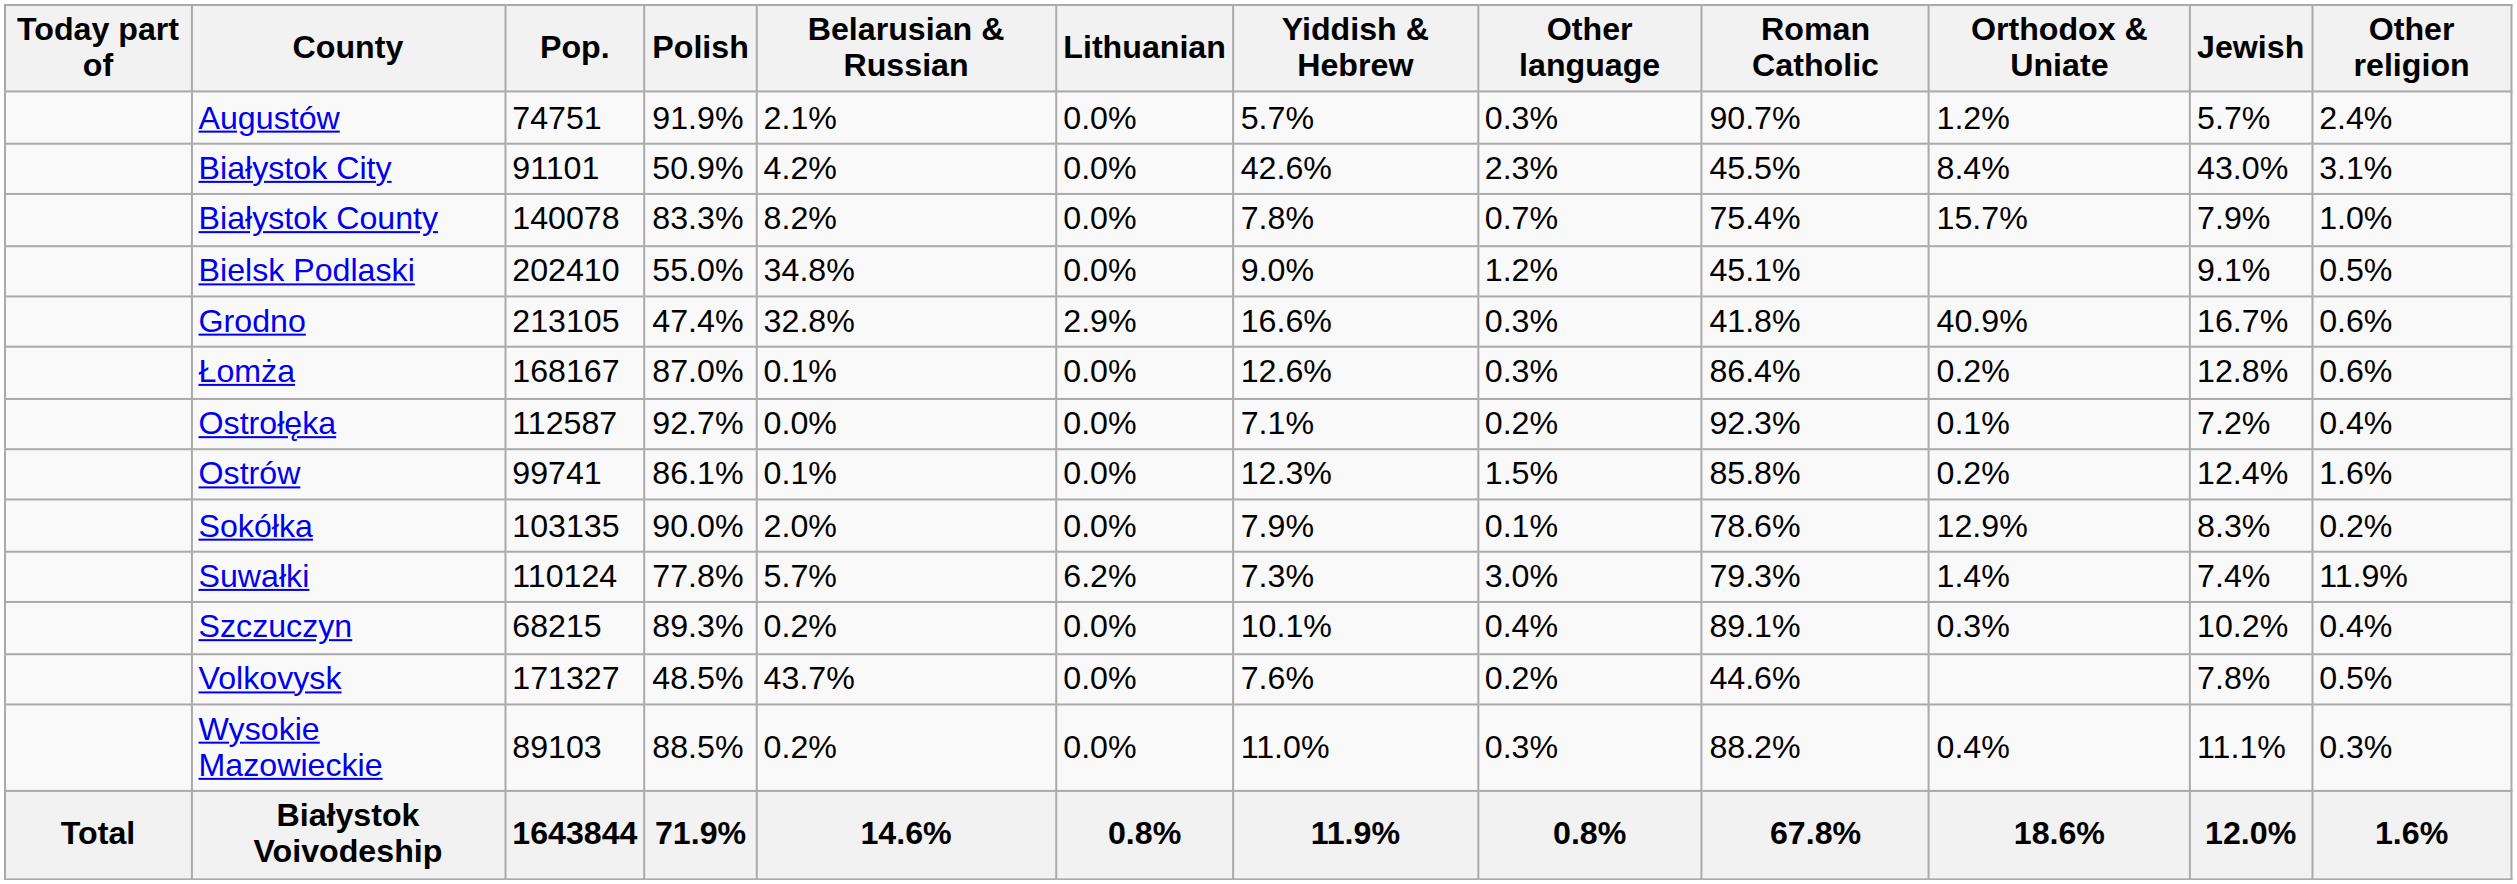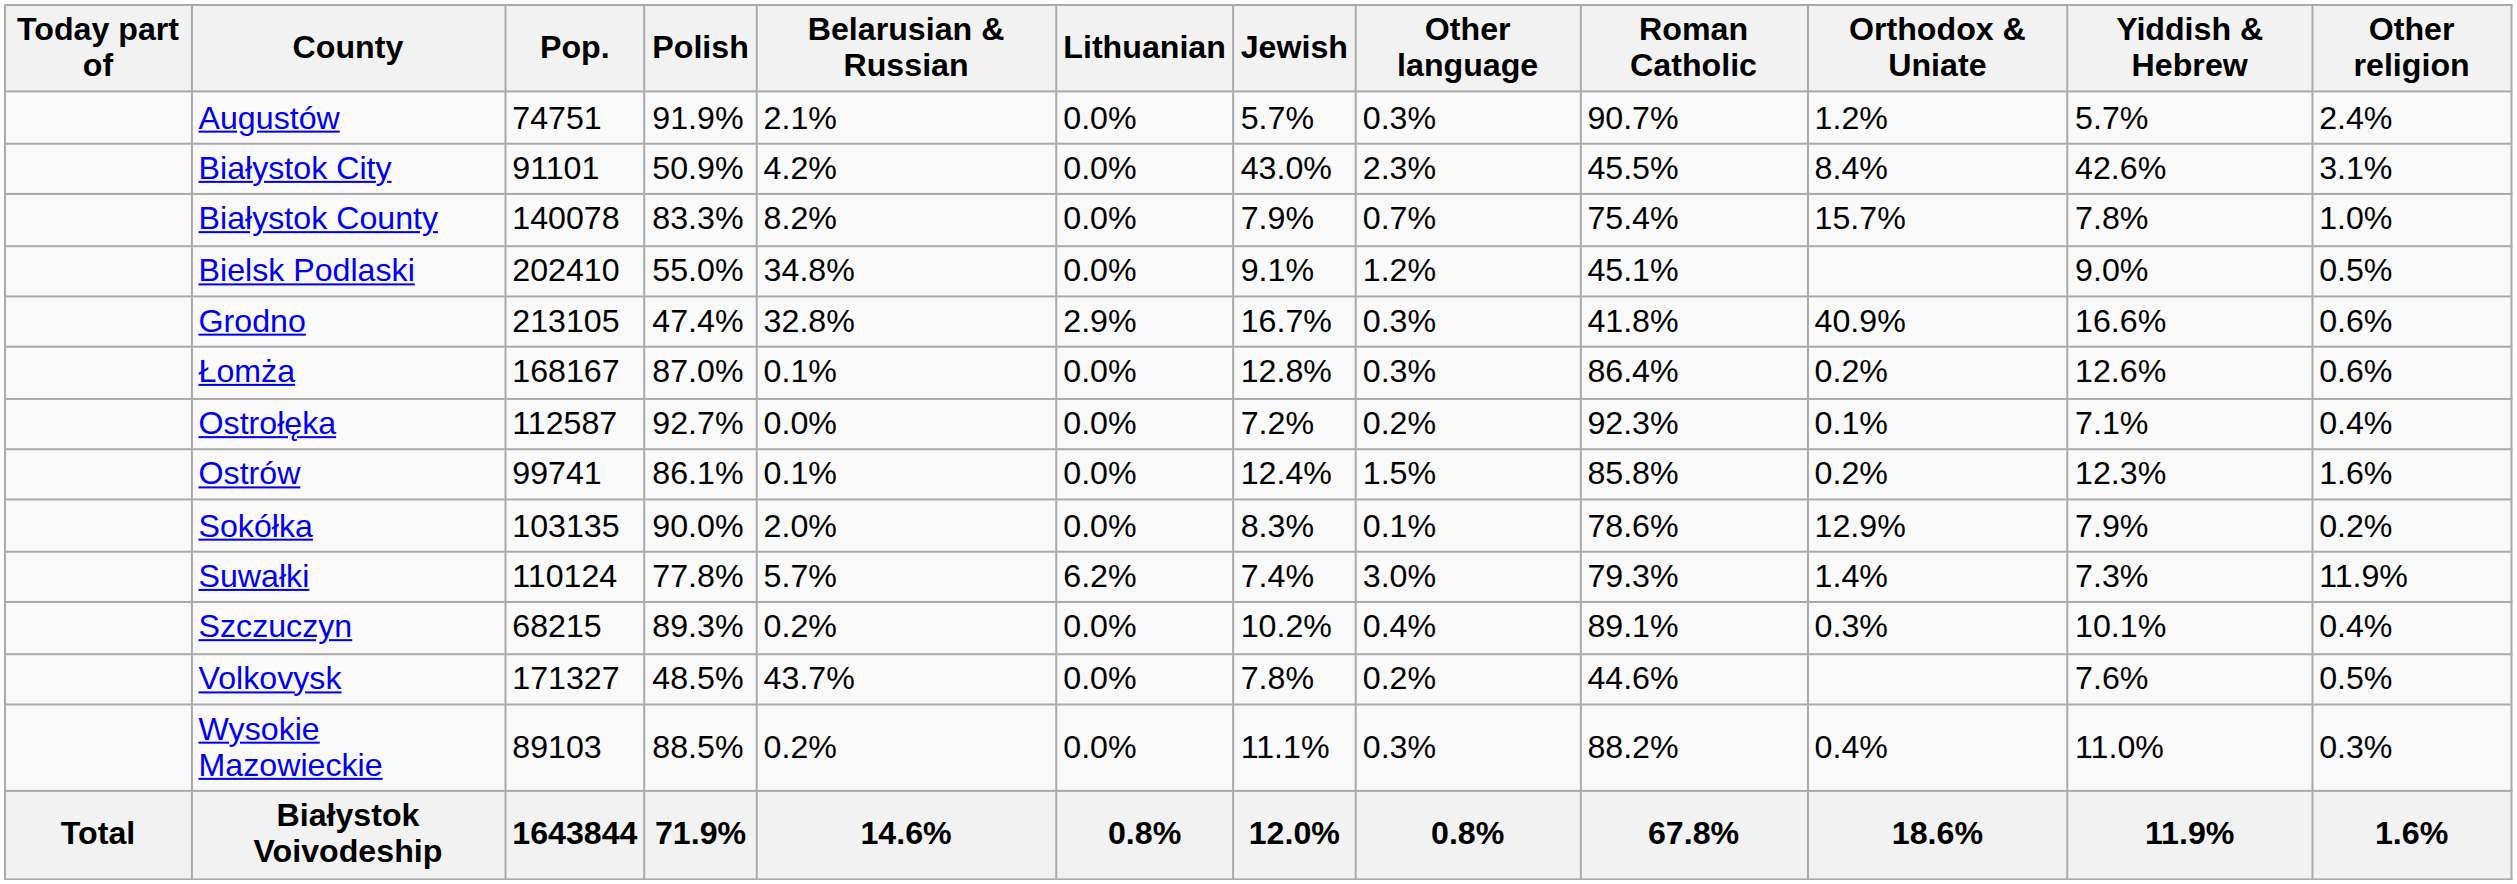 <table class="wikitable sortable mw-collapsible">
 <tr>
 <th>Today part of</th>
 <th>County</th>
 <th>Pop.</th>
 <th>Polish</th>
 <th>Belarusian & Russian</th>
 <th>Lithuanian</th>
-<th>Yiddish & Hebrew</th>
+<th>Jewish</th>
 <th>Other language</th>
 <th>Roman Catholic</th>
 <th>Orthodox & Uniate</th>
-<th>Jewish</th>
+<th>Yiddish & Hebrew</th>
 <th>Other religion</th>
 </tr>
 <tr>
 <td></td>
 <td><a href='#'>Augustów</a></td>
 <td>74751</td>
 <td>91.9%</td>
 <td>2.1%</td>
 <td>0.0%</td>
 <td>5.7%</td>
 <td>0.3%</td>
 <td>90.7%</td>
 <td>1.2%</td>
 <td>5.7%</td>
 <td>2.4%</td>
 </tr>
 <tr>
 <td></td>
 <td><a href='#'>Białystok City</a></td>
 <td>91101</td>
 <td>50.9%</td>
 <td>4.2%</td>
 <td>0.0%</td>
-<td>42.6%</td>
+<td>43.0%</td>
 <td>2.3%</td>
 <td>45.5%</td>
 <td>8.4%</td>
-<td>43.0%</td>
+<td>42.6%</td>
 <td>3.1%</td>
 </tr>
 <tr>
 <td></td>
 <td><a href='#'>Białystok County</a></td>
 <td>140078</td>
 <td>83.3%</td>
 <td>8.2%</td>
 <td>0.0%</td>
-<td>7.8%</td>
+<td>7.9%</td>
 <td>0.7%</td>
 <td>75.4%</td>
 <td>15.7%</td>
-<td>7.9%</td>
+<td>7.8%</td>
 <td>1.0%</td>
 </tr>
 <tr>
 <td></td>
 <td><a href='#'>Bielsk Podlaski</a></td>
 <td>202410</td>
 <td>55.0%</td>
 <td>34.8%</td>
 <td>0.0%</td>
-<td>9.0%</td>
+<td>9.1%</td>
 <td>1.2%</td>
 <td>45.1%</td>
 <td></td>
-<td>9.1%</td>
+<td>9.0%</td>
 <td>0.5%</td>
 </tr>
 <tr>
 <td> </td>
 <td><a href='#'>Grodno</a></td>
 <td>213105</td>
 <td>47.4%</td>
 <td>32.8%</td>
 <td>2.9%</td>
-<td>16.6%</td>
+<td>16.7%</td>
 <td>0.3%</td>
 <td>41.8%</td>
 <td>40.9%</td>
-<td>16.7%</td>
+<td>16.6%</td>
 <td>0.6%</td>
 </tr>
 <tr>
 <td></td>
 <td><a href='#'>Łomża</a></td>
 <td>168167</td>
 <td>87.0%</td>
 <td>0.1%</td>
 <td>0.0%</td>
-<td>12.6%</td>
+<td>12.8%</td>
 <td>0.3%</td>
 <td>86.4%</td>
 <td>0.2%</td>
-<td>12.8%</td>
+<td>12.6%</td>
 <td>0.6%</td>
 </tr>
 <tr>
 <td></td>
 <td><a href='#'>Ostrołęka</a></td>
 <td>112587</td>
 <td>92.7%</td>
 <td>0.0%</td>
 <td>0.0%</td>
-<td>7.1%</td>
+<td>7.2%</td>
 <td>0.2%</td>
 <td>92.3%</td>
 <td>0.1%</td>
-<td>7.2%</td>
+<td>7.1%</td>
 <td>0.4%</td>
 </tr>
 <tr>
 <td></td>
 <td><a href='#'>Ostrów</a></td>
 <td>99741</td>
 <td>86.1%</td>
 <td>0.1%</td>
 <td>0.0%</td>
-<td>12.3%</td>
+<td>12.4%</td>
 <td>1.5%</td>
 <td>85.8%</td>
 <td>0.2%</td>
-<td>12.4%</td>
+<td>12.3%</td>
 <td>1.6%</td>
 </tr>
 <tr>
 <td></td>
 <td><a href='#'>Sokółka</a></td>
 <td>103135</td>
 <td>90.0%</td>
 <td>2.0%</td>
 <td>0.0%</td>
-<td>7.9%</td>
+<td>8.3%</td>
 <td>0.1%</td>
 <td>78.6%</td>
 <td>12.9%</td>
-<td>8.3%</td>
+<td>7.9%</td>
 <td>0.2%</td>
 </tr>
 <tr>
 <td></td>
 <td><a href='#'>Suwałki</a></td>
 <td>110124</td>
 <td>77.8%</td>
 <td>5.7%</td>
 <td>6.2%</td>
-<td>7.3%</td>
+<td>7.4%</td>
 <td>3.0%</td>
 <td>79.3%</td>
 <td>1.4%</td>
-<td>7.4%</td>
+<td>7.3%</td>
 <td>11.9%</td>
 </tr>
 <tr>
 <td></td>
 <td><a href='#'>Szczuczyn</a></td>
 <td>68215</td>
 <td>89.3%</td>
 <td>0.2%</td>
 <td>0.0%</td>
-<td>10.1%</td>
+<td>10.2%</td>
 <td>0.4%</td>
 <td>89.1%</td>
 <td>0.3%</td>
-<td>10.2%</td>
+<td>10.1%</td>
 <td>0.4%</td>
 </tr>
 <tr>
 <td></td>
 <td><a href='#'>Volkovysk</a></td>
 <td>171327</td>
 <td>48.5%</td>
 <td>43.7%</td>
 <td>0.0%</td>
-<td>7.6%</td>
+<td>7.8%</td>
 <td>0.2%</td>
 <td>44.6%</td>
 <td></td>
-<td>7.8%</td>
+<td>7.6%</td>
 <td>0.5%</td>
 </tr>
 <tr>
 <td></td>
 <td><a href='#'>Wysokie Mazowieckie</a></td>
 <td>89103</td>
 <td>88.5%</td>
 <td>0.2%</td>
 <td>0.0%</td>
-<td>11.0%</td>
+<td>11.1%</td>
 <td>0.3%</td>
 <td>88.2%</td>
 <td>0.4%</td>
-<td>11.1%</td>
+<td>11.0%</td>
 <td>0.3%</td>
 </tr>
 <tr>
 <th><strong>Total</strong></th>
 <th><strong>Białystok Voivodeship</strong></th>
 <th><strong>1643844</strong></th>
 <th><strong>71.9%</strong></th>
 <th><strong>14.6%</strong></th>
 <th><strong>0.8%</strong></th>
-<th><strong>11.9%</strong></th>
+<th><strong>12.0%</strong></th>
 <th><strong>0.8%</strong></th>
 <th><strong>67.8%</strong></th>
 <th><strong>18.6%</strong></th>
-<th><strong>12.0%</strong></th>
+<th><strong>11.9%</strong></th>
 <th><strong>1.6%</strong></th>
 </tr>
 </table>
